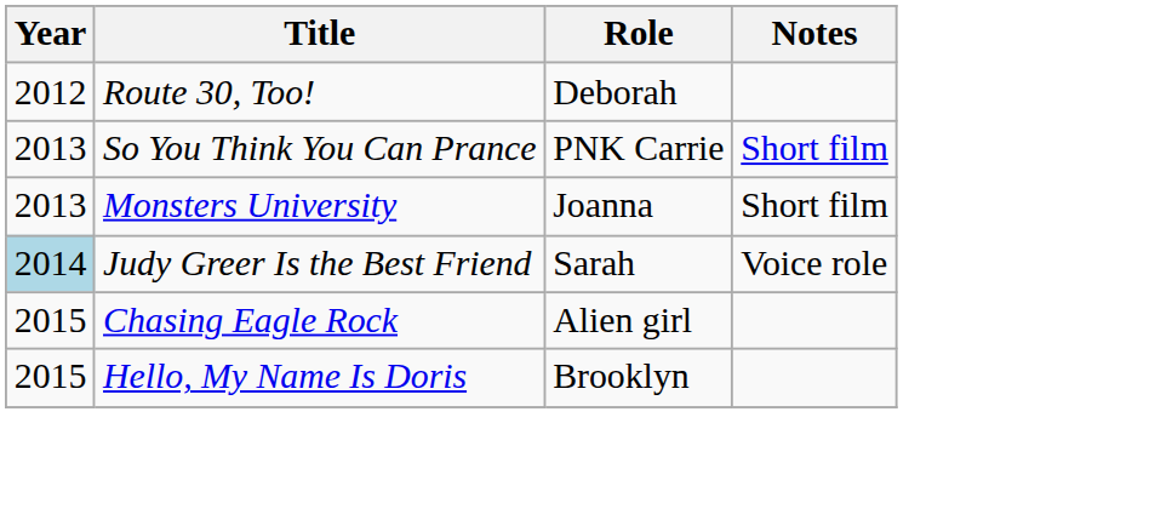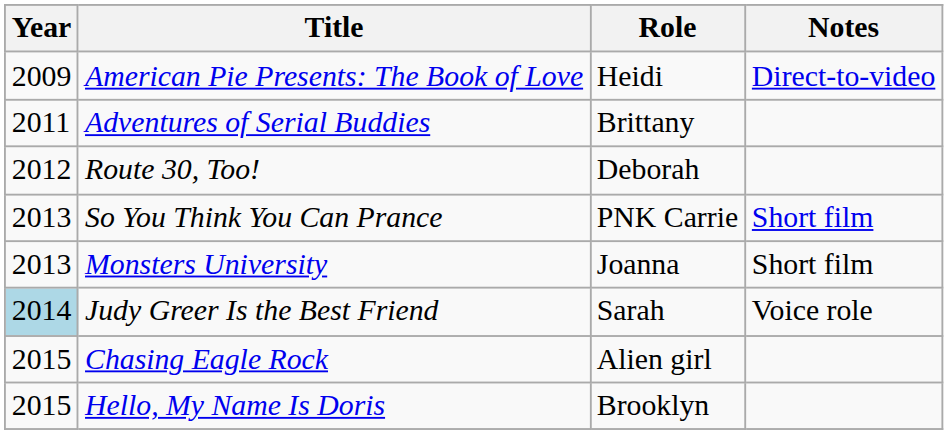 <table class="wikitable sortable">
 <tr>
 <th>Year</th>
 <th>Title</th>
 <th>Role</th>
 <th class="unsortable">Notes</th>
+</tr>
+<tr>
+<td>2009</td>
+<td><em><a href='#'>American Pie Presents: The Book of Love</a></em></td>
+<td>Heidi</td>
+<td><a href='#'>Direct-to-video</a></td>
+</tr>
+<tr>
+<td>2011</td>
+<td><em><a href='#'>Adventures of Serial Buddies</a></em></td>
+<td>Brittany</td>
+<td></td>
 </tr>
 <tr>
 <td>2012</td>
 <td><em>Route 30, Too!</em></td>
 <td>Deborah</td>
 <td></td>
 </tr>
 <tr>
 <td>2013</td>
 <td><em>So You Think You Can Prance</em></td>
 <td>PNK Carrie</td>
 <td><a href='#'>Short film</a></td>
 </tr>
 <tr>
 <td>2013</td>
 <td><em><a href='#'>Monsters University</a></em></td>
 <td>Joanna</td>
 <td>Short film</td>
 </tr>
 <tr>
 <td style="background: lightblue;">2014</td>
 <td><em>Judy Greer Is the Best Friend</em></td>
 <td>Sarah</td>
 <td>Voice role</td>
 </tr>
 <tr>
 <td>2015</td>
 <td><em><a href='#'>Chasing Eagle Rock</a></em></td>
 <td>Alien girl</td>
 <td></td>
 </tr>
 <tr>
 <td>2015</td>
 <td><em><a href='#'>Hello, My Name Is Doris</a></em></td>
 <td>Brooklyn</td>
 <td></td>
 </tr>
 </table>
